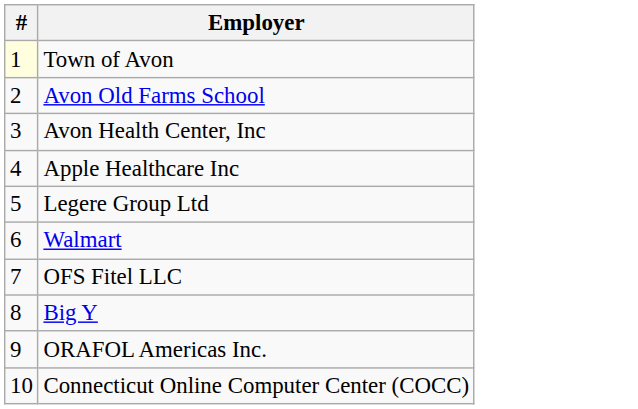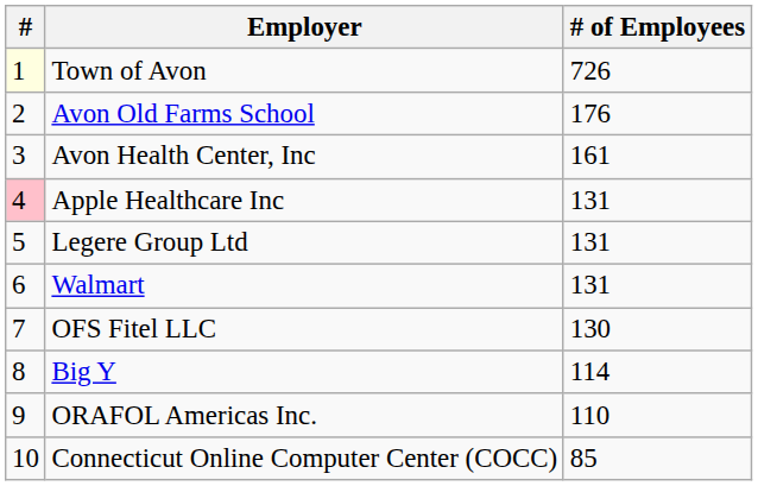 <table class="wikitable">
 <tr>
 <th>#</th>
 <th>Employer</th>
+<th># of Employees</th>
 </tr>
 <tr>
 <td style="background: lightyellow;">1</td>
 <td>Town of Avon</td>
+<td>726</td>
 </tr>
 <tr>
 <td>2</td>
 <td><a href='#'>Avon Old Farms School</a></td>
+<td>176</td>
 </tr>
 <tr>
 <td>3</td>
 <td>Avon Health Center, Inc</td>
+<td>161</td>
 </tr>
 <tr>
-<td>4</td>
+<td style="background: pink;">4</td>
 <td>Apple Healthcare Inc</td>
+<td>131</td>
 </tr>
 <tr>
 <td>5</td>
 <td>Legere Group Ltd</td>
+<td>131</td>
 </tr>
 <tr>
 <td>6</td>
 <td><a href='#'>Walmart</a></td>
+<td>131</td>
 </tr>
 <tr>
 <td>7</td>
 <td>OFS Fitel LLC</td>
+<td>130</td>
 </tr>
 <tr>
 <td>8</td>
 <td><a href='#'>Big Y</a></td>
+<td>114</td>
 </tr>
 <tr>
 <td>9</td>
 <td>ORAFOL Americas Inc.</td>
+<td>110</td>
 </tr>
 <tr>
 <td>10</td>
 <td>Connecticut Online Computer Center (COCC)</td>
+<td>85</td>
 </tr>
 </table>
